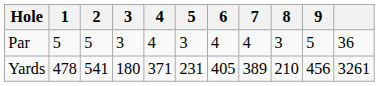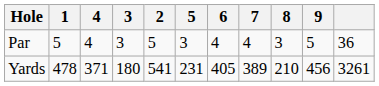 <table class="wikitable">
 <tr>
 <th>Hole</th>
 <th>1</th>
+<th>4</th>
+<th>3</th>
 <th>2</th>
-<th>3</th>
-<th>4</th>
 <th>5</th>
 <th>6</th>
 <th>7</th>
 <th>8</th>
 <th>9</th>
 <th></th>
 </tr>
 <tr>
 <td>Par</td>
 <td>5</td>
+<td>4</td>
+<td>3</td>
 <td>5</td>
-<td>3</td>
-<td>4</td>
 <td>3</td>
 <td>4</td>
 <td>4</td>
 <td>3</td>
 <td>5</td>
 <td>36</td>
 </tr>
 <tr>
 <td>Yards</td>
 <td>478</td>
+<td>371</td>
+<td>180</td>
 <td>541</td>
-<td>180</td>
-<td>371</td>
 <td>231</td>
 <td>405</td>
 <td>389</td>
 <td>210</td>
 <td>456</td>
 <td>3261</td>
 </tr>
 </table>
